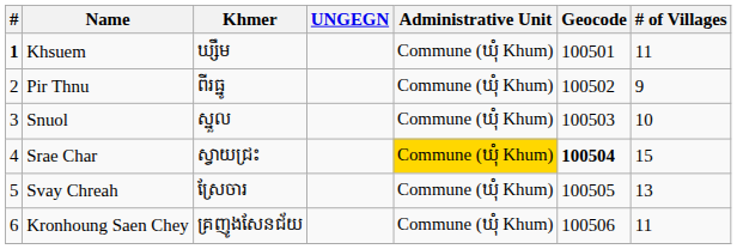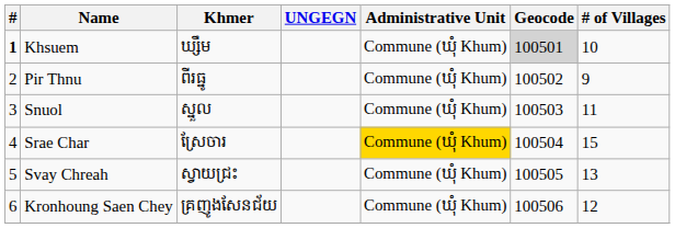 <table class="wikitable sortable">
 <tr>
 <th>#</th>
 <th>Name</th>
 <th>Khmer</th>
 <th><a href='#'>UNGEGN</a></th>
 <th>Administrative Unit</th>
 <th>Geocode</th>
 <th># of Villages</th>
 </tr>
 <tr>
 <td><strong>1</strong></td>
 <td>Khsuem</td>
 <td>ឃ្សឹម</td>
 <td></td>
 <td>Commune (ឃុំ Khum)</td>
-<td>100501</td>
-<td>11</td>
+<td style="background: lightgrey;">100501</td>
+<td>10</td>
 </tr>
 <tr>
 <td>2</td>
 <td>Pir Thnu</td>
 <td>ពីរធ្នូ</td>
 <td></td>
 <td>Commune (ឃុំ Khum)</td>
 <td>100502</td>
 <td>9</td>
 </tr>
 <tr>
 <td>3</td>
 <td>Snuol</td>
 <td>ស្នួល</td>
 <td></td>
 <td>Commune (ឃុំ Khum)</td>
 <td>100503</td>
-<td>10</td>
+<td>11</td>
 </tr>
 <tr>
 <td>4</td>
 <td>Srae Char</td>
-<td>ស្វាយជ្រះ</td>
+<td>ស្រែចារ</td>
 <td></td>
 <td style="background: gold;">Commune (ឃុំ Khum)</td>
-<td><strong>100504</strong></td>
+<td>100504</td>
 <td>15</td>
 </tr>
 <tr>
 <td>5</td>
 <td>Svay Chreah</td>
-<td>ស្រែចារ</td>
+<td>ស្វាយជ្រះ</td>
 <td></td>
 <td>Commune (ឃុំ Khum)</td>
 <td>100505</td>
 <td>13</td>
 </tr>
 <tr>
 <td>6</td>
 <td>Kronhoung Saen Chey</td>
 <td>គ្រញូងសែនជ័យ</td>
 <td></td>
 <td>Commune (ឃុំ Khum)</td>
 <td>100506</td>
-<td>11</td>
+<td>12</td>
 </tr>
 <tr>
 </tr>
 </table>
